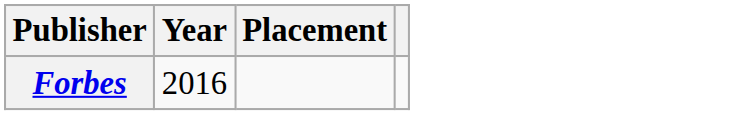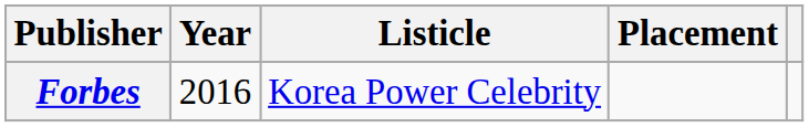 <table class="wikitable plainrowheaders sortable" style="margin-right: 0;">
 <tr>
 <th scope="col">Publisher</th>
 <th scope="col">Year</th>
+<th scope="col">Listicle</th>
 <th scope="col">Placement</th>
 <th scope="col" class="unsortable"></th>
 </tr>
 <tr>
 <th scope="row"><em><a href='#'>Forbes</a></em></th>
 <td>2016</td>
+<td><a href='#'>Korea Power Celebrity</a></td>
 <td></td>
 <td style="text-align:center;"></td>
 </tr>
 </table>
